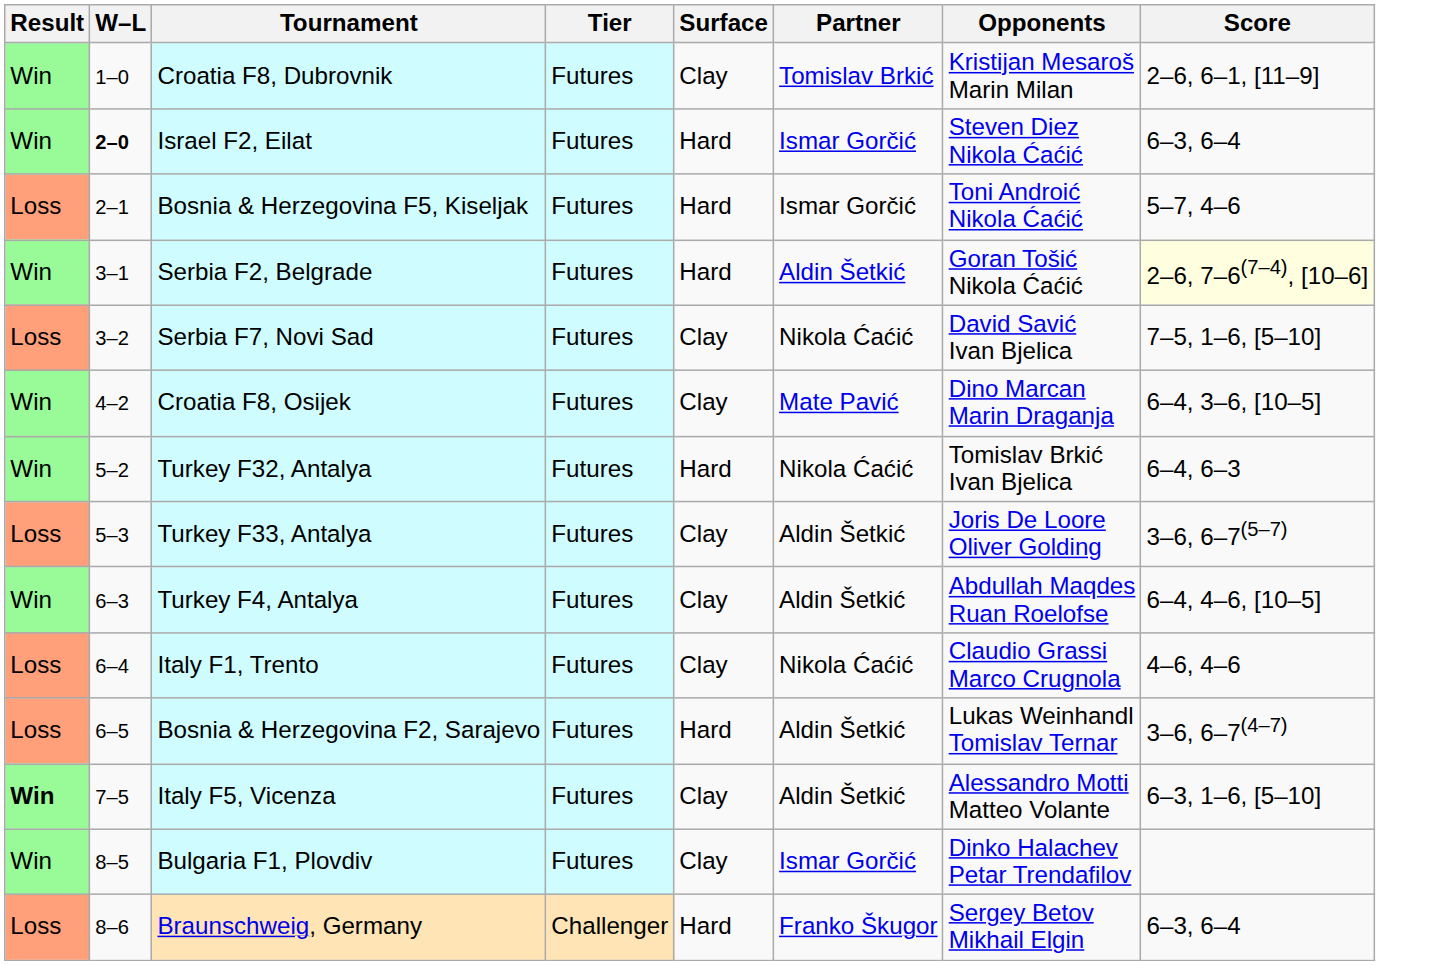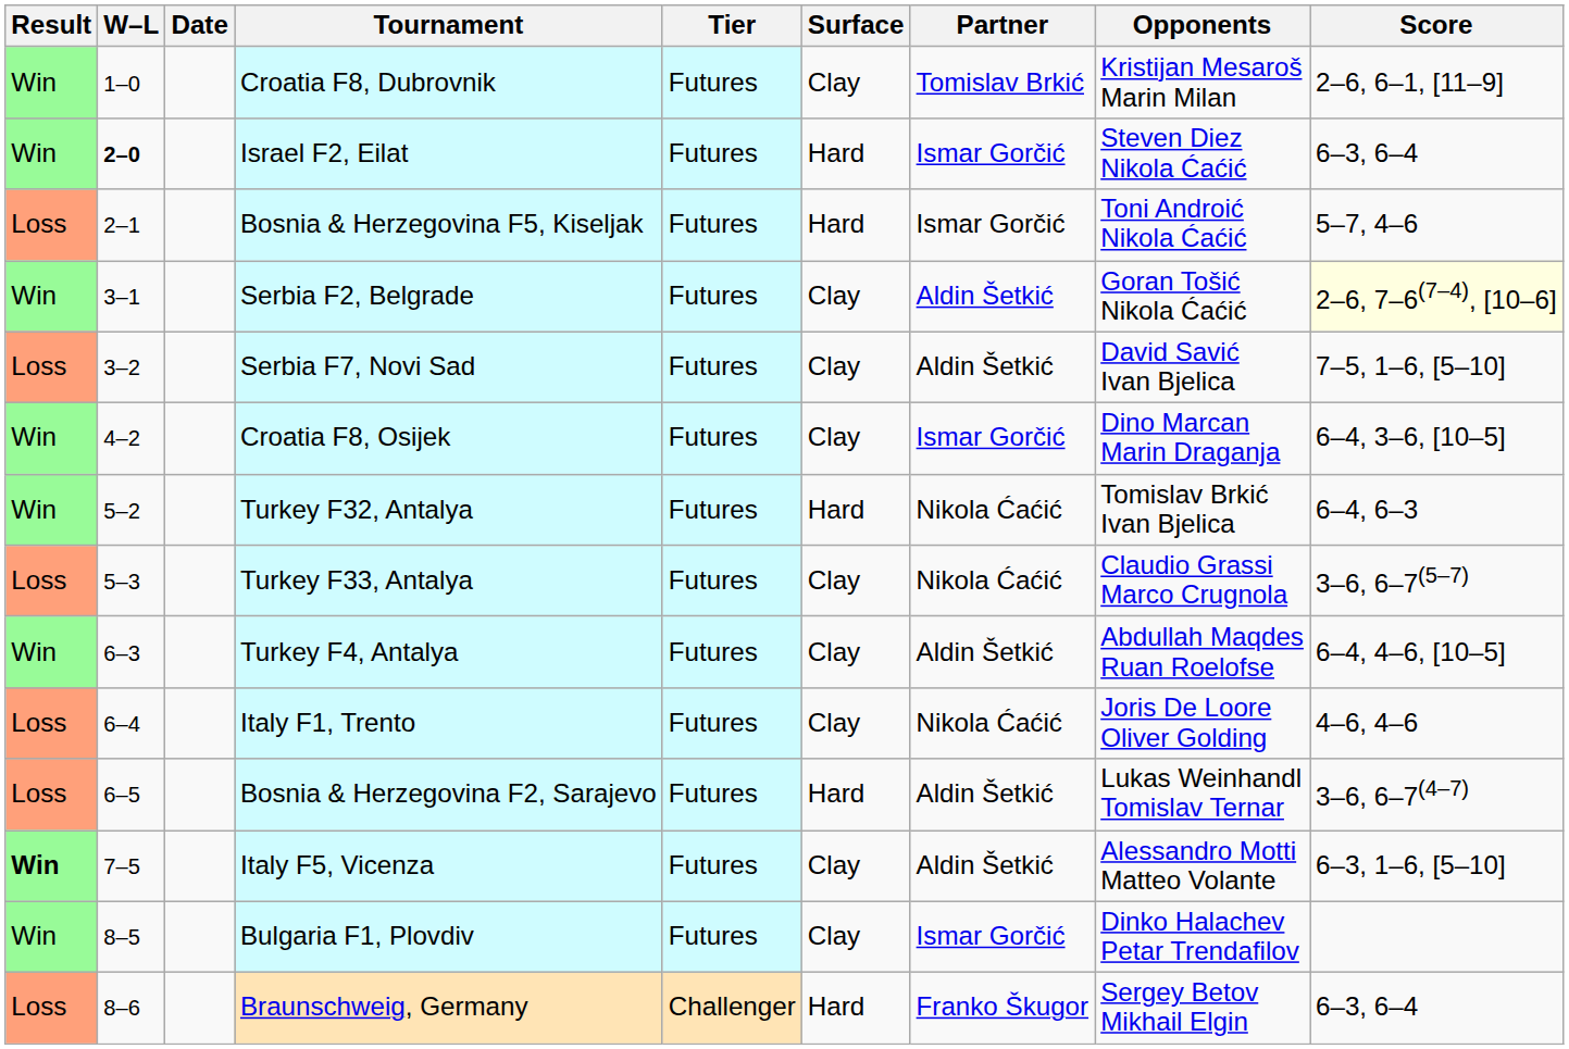 <table class="sortable wikitable nowrap">
 <tr>
 <th>Result</th>
 <th class="unsortable">W–L</th>
+<th>Date</th>
 <th>Tournament</th>
 <th>Tier</th>
 <th>Surface</th>
 <th>Partner</th>
 <th>Opponents</th>
 <th class="unsortable">Score</th>
 </tr>
 <tr>
 <td bgcolor=98FB98>Win</td>
 <td><small>1–0</small></td>
+<td></td>
 <td style="background:#cffcff;">Croatia F8, Dubrovnik</td>
 <td style="background:#cffcff;">Futures</td>
 <td>Clay</td>
 <td> <a href='#'>Tomislav Brkić</a></td>
 <td> <a href='#'>Kristijan Mesaroš</a> <br>  Marin Milan</td>
 <td>2–6, 6–1, [11–9]</td>
 </tr>
 <tr>
 <td bgcolor=98FB98>Win</td>
 <td><strong><small>2–0</small></strong></td>
+<td></td>
 <td style="background:#cffcff;">Israel F2, Eilat</td>
 <td style="background:#cffcff;">Futures</td>
 <td>Hard</td>
 <td> <a href='#'>Ismar Gorčić</a></td>
 <td> <a href='#'>Steven Diez</a> <br>  <a href='#'>Nikola Ćaćić</a></td>
 <td>6–3, 6–4</td>
 </tr>
 <tr>
 <td bgcolor=FFA07A>Loss</td>
 <td><small>2–1</small></td>
+<td></td>
 <td style="background:#cffcff;">Bosnia & Herzegovina F5, Kiseljak</td>
 <td style="background:#cffcff;">Futures</td>
 <td>Hard</td>
 <td> Ismar Gorčić</td>
 <td> <a href='#'>Toni Androić</a> <br>  <a href='#'>Nikola Ćaćić</a></td>
 <td>5–7, 4–6</td>
 </tr>
 <tr>
 <td bgcolor=98FB98>Win</td>
 <td><small>3–1</small></td>
+<td></td>
 <td style="background:#cffcff;">Serbia F2, Belgrade</td>
 <td style="background:#cffcff;">Futures</td>
-<td>Hard</td>
+<td>Clay</td>
 <td> <a href='#'>Aldin Šetkić</a></td>
 <td> <a href='#'>Goran Tošić</a> <br>  Nikola Ćaćić</td>
 <td style="background: lightyellow;">2–6, 7–6<sup>(7–4)</sup>, [10–6]</td>
 </tr>
 <tr>
 <td bgcolor=FFA07A>Loss</td>
 <td><small>3–2</small></td>
+<td></td>
 <td style="background:#cffcff;">Serbia F7, Novi Sad</td>
 <td style="background:#cffcff;">Futures</td>
 <td>Clay</td>
-<td> Nikola Ćaćić</td>
+<td> Aldin Šetkić</td>
 <td> <a href='#'>David Savić</a> <br>  Ivan Bjelica</td>
 <td>7–5, 1–6, [5–10]</td>
 </tr>
 <tr>
 <td bgcolor=98FB98>Win</td>
 <td><small>4–2</small></td>
+<td></td>
 <td style="background:#cffcff;">Croatia F8, Osijek</td>
 <td style="background:#cffcff;">Futures</td>
 <td>Clay</td>
-<td> <a href='#'>Mate Pavić</a></td>
+<td> <a href='#'>Ismar Gorčić</a></td>
 <td> <a href='#'>Dino Marcan</a> <br>  <a href='#'>Marin Draganja</a></td>
 <td>6–4, 3–6, [10–5]</td>
 </tr>
 <tr>
 <td bgcolor=98FB98>Win</td>
 <td><small>5–2</small></td>
+<td></td>
 <td style="background:#cffcff;">Turkey F32, Antalya</td>
 <td style="background:#cffcff;">Futures</td>
 <td>Hard</td>
 <td> Nikola Ćaćić</td>
 <td> Tomislav Brkić <br>  Ivan Bjelica</td>
 <td>6–4, 6–3</td>
 </tr>
 <tr>
 <td bgcolor=FFA07A>Loss</td>
 <td><small>5–3</small></td>
+<td></td>
 <td style="background:#cffcff;">Turkey F33, Antalya</td>
 <td style="background:#cffcff;">Futures</td>
 <td>Clay</td>
-<td> Aldin Šetkić</td>
-<td> <a href='#'>Joris De Loore</a> <br>  <a href='#'>Oliver Golding</a></td>
+<td> Nikola Ćaćić</td>
+<td> <a href='#'>Claudio Grassi</a> <br>  <a href='#'>Marco Crugnola</a></td>
 <td>3–6, 6–7<sup>(5–7)</sup></td>
 </tr>
 <tr>
 <td bgcolor=98FB98>Win</td>
 <td><small>6–3</small></td>
+<td></td>
 <td style="background:#cffcff;">Turkey F4, Antalya</td>
 <td style="background:#cffcff;">Futures</td>
 <td>Clay</td>
 <td> Aldin Šetkić</td>
 <td> <a href='#'>Abdullah Maqdes</a> <br>  <a href='#'>Ruan Roelofse</a></td>
 <td>6–4, 4–6, [10–5]</td>
 </tr>
 <tr>
 <td bgcolor=FFA07A>Loss</td>
 <td><small>6–4</small></td>
+<td></td>
 <td style="background:#cffcff;">Italy F1, Trento</td>
 <td style="background:#cffcff;">Futures</td>
 <td>Clay</td>
 <td> Nikola Ćaćić</td>
-<td> <a href='#'>Claudio Grassi</a> <br>  <a href='#'>Marco Crugnola</a></td>
+<td> <a href='#'>Joris De Loore</a> <br>  <a href='#'>Oliver Golding</a></td>
 <td>4–6, 4–6</td>
 </tr>
 <tr>
 <td bgcolor=FFA07A>Loss</td>
 <td><small>6–5</small></td>
+<td></td>
 <td style="background:#cffcff;">Bosnia & Herzegovina F2, Sarajevo</td>
 <td style="background:#cffcff;">Futures</td>
 <td>Hard</td>
 <td> Aldin Šetkić</td>
 <td> Lukas Weinhandl <br>  <a href='#'>Tomislav Ternar</a></td>
 <td>3–6, 6–7<sup>(4–7)</sup></td>
 </tr>
 <tr>
 <td bgcolor=98FB98><strong>Win</strong></td>
 <td><small>7–5</small></td>
+<td></td>
 <td style="background:#cffcff;">Italy F5, Vicenza</td>
 <td style="background:#cffcff;">Futures</td>
 <td>Clay</td>
 <td> Aldin Šetkić</td>
 <td> <a href='#'>Alessandro Motti</a> <br>  Matteo Volante</td>
 <td>6–3, 1–6, [5–10]</td>
 </tr>
 <tr>
 <td bgcolor=98FB98>Win</td>
 <td><small>8–5</small></td>
+<td></td>
 <td style="background:#cffcff;">Bulgaria F1, Plovdiv</td>
 <td style="background:#cffcff;">Futures</td>
 <td>Clay</td>
 <td> <a href='#'>Ismar Gorčić</a></td>
 <td> <a href='#'>Dinko Halachev</a> <br>  <a href='#'>Petar Trendafilov</a></td>
 <td></td>
 </tr>
 <tr>
 <td bgcolor=FFA07A>Loss</td>
 <td><small>8–6</small></td>
+<td><a href='#'></a></td>
 <td style="background:moccasin;"><a href='#'>Braunschweig</a>, Germany</td>
 <td style="background:moccasin;">Challenger</td>
 <td>Hard</td>
 <td> <a href='#'>Franko Škugor</a></td>
 <td> <a href='#'>Sergey Betov</a> <br>  <a href='#'>Mikhail Elgin</a></td>
 <td>6–3, 6–4</td>
 </tr>
 </table>
